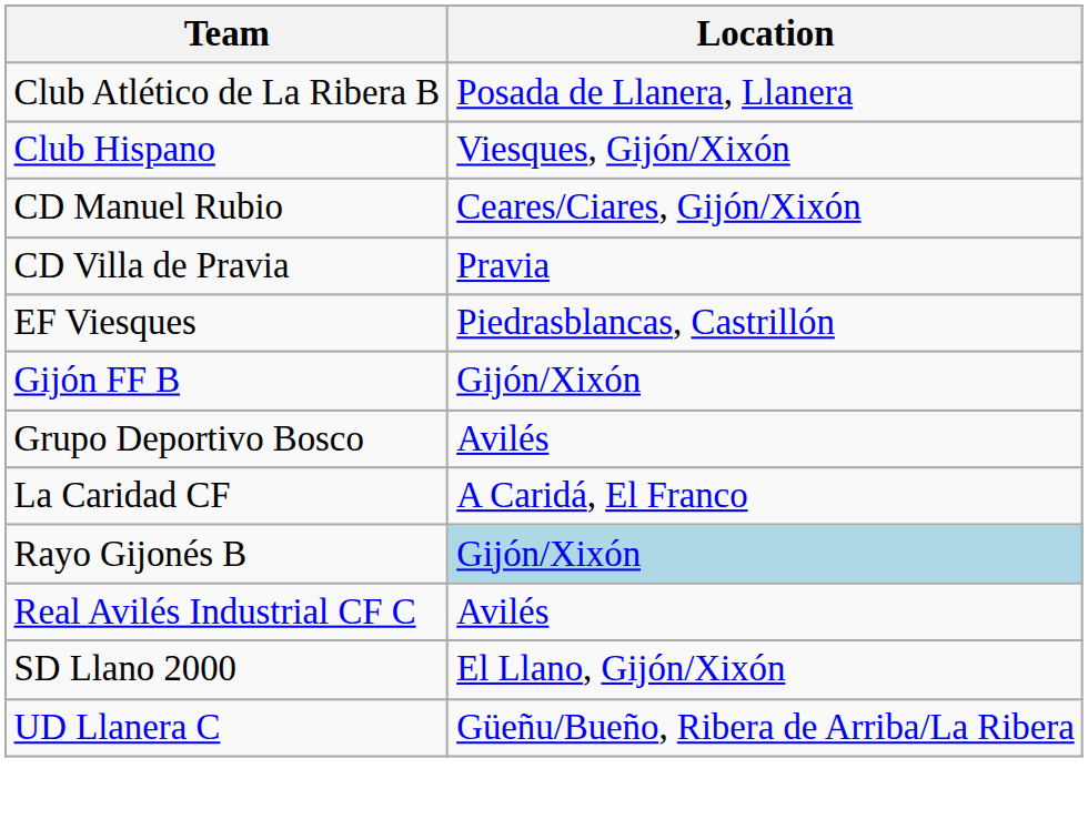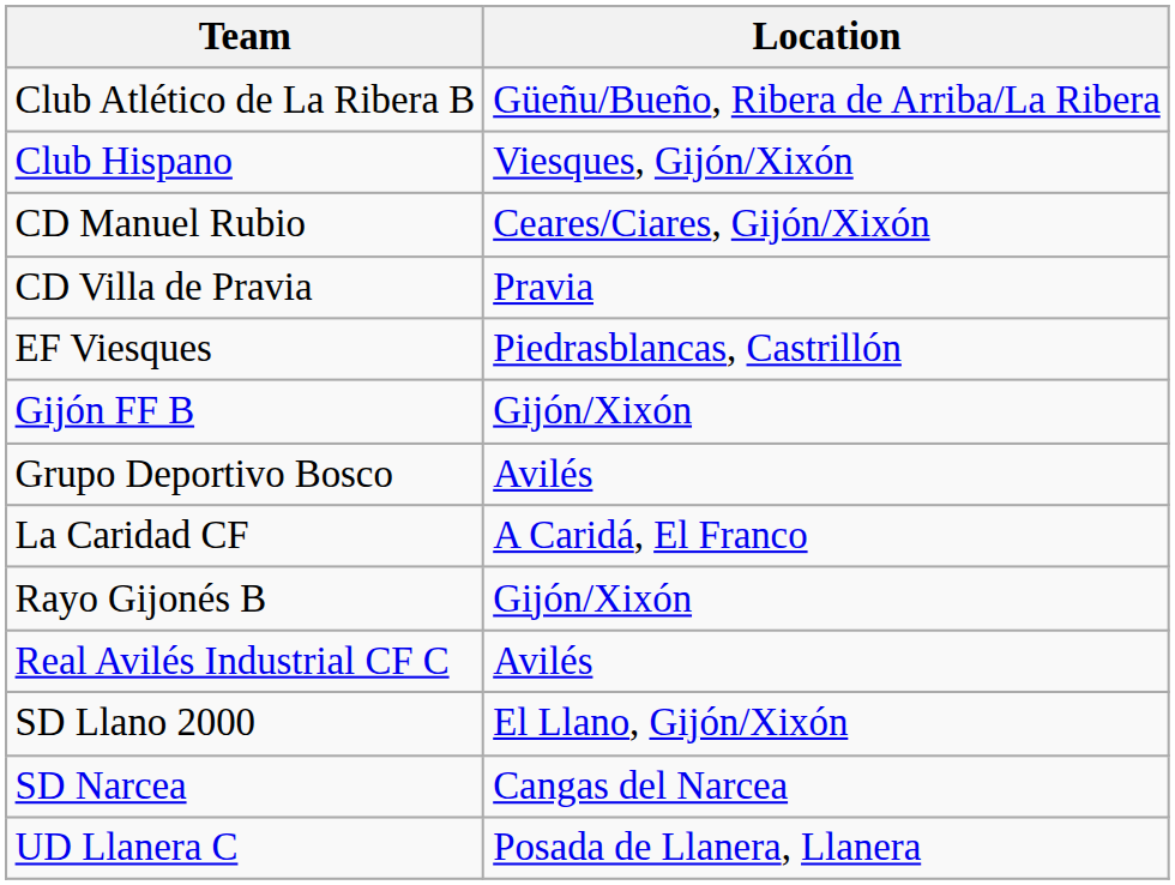 <table class="wikitable">
 <tr>
 <th>Team</th>
 <th>Location</th>
 </tr>
 <tr>
 <td>Club Atlético de La Ribera B</td>
-<td><a href='#'>Posada de Llanera</a>, <a href='#'>Llanera</a></td>
+<td><a href='#'>Güeñu/Bueño</a>, <a href='#'>Ribera de Arriba/La Ribera</a></td>
 </tr>
 <tr>
 <td><a href='#'>Club Hispano</a></td>
 <td><a href='#'>Viesques</a>, <a href='#'>Gijón/Xixón</a></td>
 </tr>
 <tr>
 <td>CD Manuel Rubio</td>
 <td><a href='#'>Ceares/Ciares</a>, <a href='#'>Gijón/Xixón</a></td>
 </tr>
 <tr>
 <td>CD Villa de Pravia</td>
 <td><a href='#'>Pravia</a></td>
 </tr>
 <tr>
 <td>EF Viesques</td>
 <td><a href='#'>Piedrasblancas</a>, <a href='#'>Castrillón</a></td>
 </tr>
 <tr>
 <td><a href='#'>Gijón FF B</a></td>
 <td><a href='#'>Gijón/Xixón</a></td>
 </tr>
 <tr>
 <td>Grupo Deportivo Bosco</td>
 <td><a href='#'>Avilés</a></td>
 </tr>
 <tr>
 <td>La Caridad CF</td>
 <td><a href='#'>A Caridá</a>, <a href='#'>El Franco</a></td>
 </tr>
 <tr>
 <td>Rayo Gijonés B</td>
-<td style="background: lightblue;"><a href='#'>Gijón/Xixón</a></td>
+<td><a href='#'>Gijón/Xixón</a></td>
 </tr>
 <tr>
 <td><a href='#'>Real Avilés Industrial CF C</a></td>
 <td><a href='#'>Avilés</a></td>
 </tr>
 <tr>
 <td>SD Llano 2000</td>
 <td><a href='#'>El Llano</a>, <a href='#'>Gijón/Xixón</a></td>
 </tr>
 <tr>
+<td><a href='#'>SD Narcea</a></td>
+<td><a href='#'>Cangas del Narcea</a></td>
+</tr>
+<tr>
 <td><a href='#'>UD Llanera C</a></td>
-<td><a href='#'>Güeñu/Bueño</a>, <a href='#'>Ribera de Arriba/La Ribera</a></td>
+<td><a href='#'>Posada de Llanera</a>, <a href='#'>Llanera</a></td>
 </tr>
 </table>
